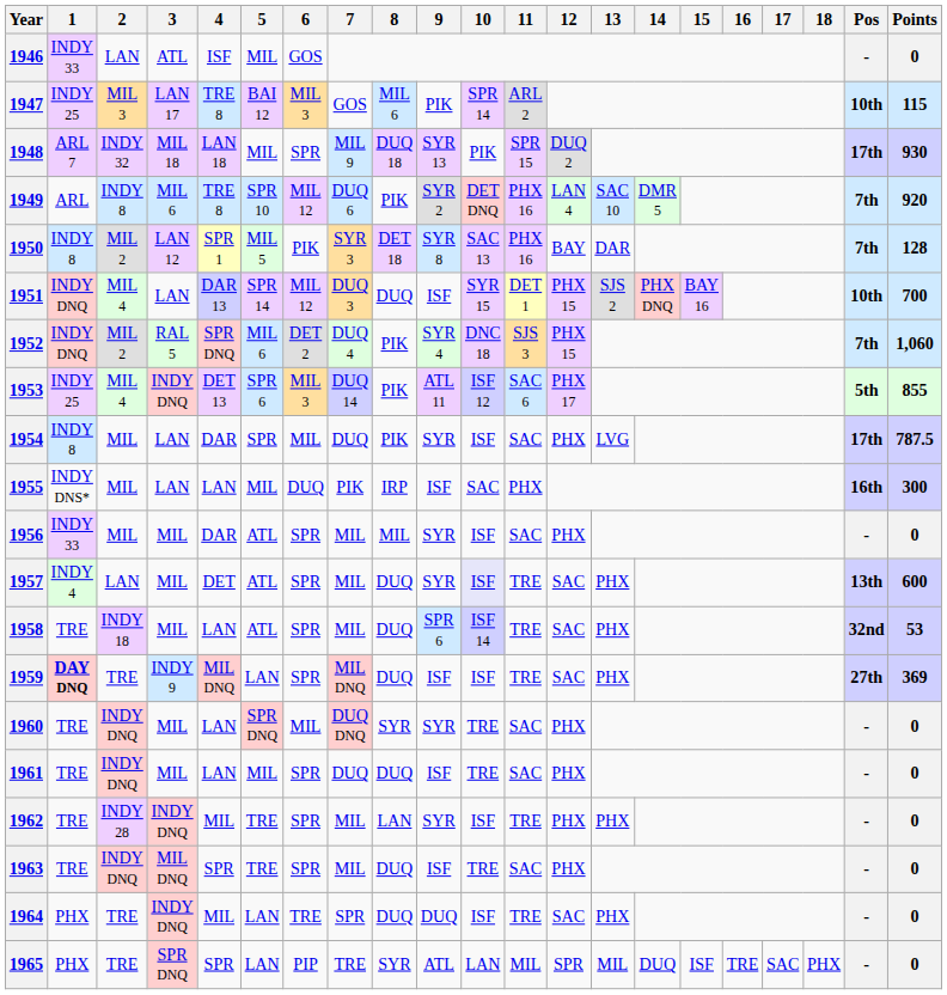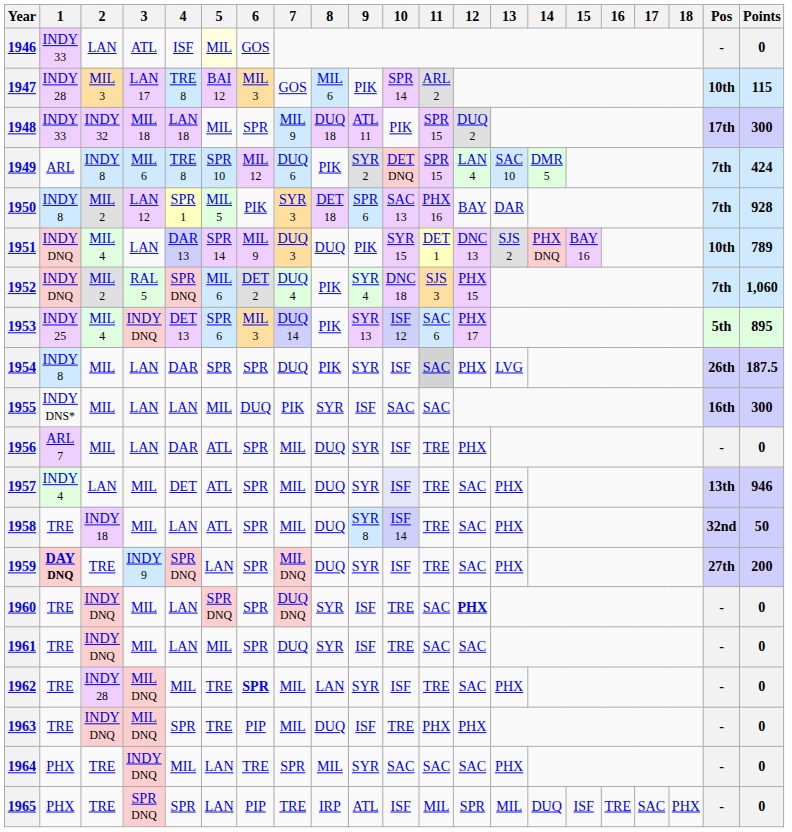 <table class="wikitable" style="text-align:center; font-size:90%">
 <tr>
 <th>Year</th>
 <th>1</th>
 <th>2</th>
 <th>3</th>
 <th>4</th>
 <th>5</th>
 <th>6</th>
 <th>7</th>
 <th>8</th>
 <th>9</th>
 <th>10</th>
 <th>11</th>
 <th>12</th>
 <th>13</th>
 <th>14</th>
 <th>15</th>
 <th>16</th>
 <th>17</th>
 <th>18</th>
 <th>Pos</th>
 <th>Points</th>
 </tr>
 <tr>
 <th rowspan=1><a href='#'>1946</a></th>
 <td style="background:#EFCFFF;"><a href='#'>INDY</a><br><small>33</small></td>
 <td><a href='#'>LAN</a></td>
 <td><a href='#'>ATL</a></td>
 <td><a href='#'>ISF</a></td>
-<td><a href='#'>MIL</a></td>
+<td style="background: lightyellow;"><a href='#'>MIL</a></td>
 <td><a href='#'>GOS</a></td>
 <td colspan=12></td>
 <th>-</th>
 <th>0</th>
 </tr>
 <tr>
 <th rowspan=1><a href='#'>1947</a></th>
-<td style="background:#EFCFFF;"><a href='#'>INDY</a><br><small>25</small></td>
+<td style="background:#EFCFFF;"><a href='#'>INDY</a><br><small>28</small></td>
 <td style="background:#FFDF9F;"><a href='#'>MIL</a><br><small>3</small></td>
 <td style="background:#EFCFFF;"><a href='#'>LAN</a><br><small>17</small></td>
 <td style="background:#CFEAFF;"><a href='#'>TRE</a><br><small>8</small></td>
 <td style="background:#EFCFFF;"><a href='#'>BAI</a><br><small>12</small></td>
 <td style="background:#FFDF9F;"><a href='#'>MIL</a><br><small>3</small></td>
 <td><a href='#'>GOS</a><br><small> </small></td>
 <td style="background:#CFEAFF;"><a href='#'>MIL</a><br><small>6</small></td>
 <td><a href='#'>PIK</a></td>
 <td style="background:#EFCFFF;"><a href='#'>SPR</a><br><small>14</small></td>
 <td style="background:#DFDFDF;"><a href='#'>ARL</a><br><small>2</small></td>
 <td colspan=7></td>
 <th style="background:#CFEAFF;">10th</th>
 <th style="background:#CFEAFF;">115</th>
 </tr>
 <tr>
 <th rowspan=1><a href='#'>1948</a></th>
-<td style="background:#EFCFFF;"><a href='#'>ARL</a><br><small>7</small></td>
+<td style="background:#EFCFFF;"><a href='#'>INDY</a><br><small>33</small></td>
 <td style="background:#EFCFFF;"><a href='#'>INDY</a><br><small>32</small></td>
 <td style="background:#EFCFFF;"><a href='#'>MIL</a><br><small>18</small></td>
 <td style="background:#EFCFFF;"><a href='#'>LAN</a><br><small>18</small></td>
 <td><a href='#'>MIL</a><br><small> </small></td>
 <td><a href='#'>SPR</a><br><small> </small></td>
 <td style="background:#CFEAFF;"><a href='#'>MIL</a><br><small>9</small></td>
 <td style="background:#EFCFFF;"><a href='#'>DUQ</a><br><small>18</small></td>
-<td style="background:#EFCFFF;"><a href='#'>SYR</a><br><small>13</small></td>
+<td style="background:#EFCFFF;"><a href='#'>ATL</a><br><small>11</small></td>
 <td><a href='#'>PIK</a></td>
 <td style="background:#EFCFFF;"><a href='#'>SPR</a><br><small>15</small></td>
 <td style="background:#DFDFDF;"><a href='#'>DUQ</a><br><small>2</small></td>
 <td colspan=6></td>
 <th style="background:#CFCFFF;">17th</th>
-<th style="background:#CFCFFF;">930</th>
+<th style="background:#CFCFFF;">300</th>
 </tr>
 <tr>
 <th rowspan=1><a href='#'>1949</a></th>
 <td><a href='#'>ARL</a><br><small> </small></td>
 <td style="background:#CFEAFF;"><a href='#'>INDY</a><br><small>8</small></td>
 <td style="background:#CFEAFF;"><a href='#'>MIL</a><br><small>6</small></td>
 <td style="background:#CFEAFF;"><a href='#'>TRE</a><br><small>8</small></td>
 <td style="background:#CFEAFF;"><a href='#'>SPR</a><br><small>10</small></td>
 <td style="background:#EFCFFF;"><a href='#'>MIL</a><br><small>12</small></td>
 <td style="background:#CFEAFF;"><a href='#'>DUQ</a><br><small>6</small></td>
 <td><a href='#'>PIK</a></td>
 <td style="background:#DFDFDF;"><a href='#'>SYR</a><br><small>2</small></td>
 <td style="background:#FFCFCF;"><a href='#'>DET</a><br><small>DNQ</small></td>
-<td style="background:#EFCFFF;"><a href='#'>PHX</a><br><small>16</small></td>
+<td style="background:#EFCFFF;"><a href='#'>SPR</a><br><small>15</small></td>
 <td style="background:#DFFFDF;"><a href='#'>LAN</a><br><small>4</small></td>
 <td style="background:#CFEAFF;"><a href='#'>SAC</a><br><small>10</small></td>
 <td style="background:#DFFFDF;"><a href='#'>DMR</a><br><small>5</small></td>
 <td colspan=4></td>
 <th style="background:#CFEAFF;">7th</th>
-<th style="background:#CFEAFF;">920</th>
+<th style="background:#CFEAFF;">424</th>
 </tr>
 <tr>
 <th rowspan=1><a href='#'>1950</a></th>
 <td style="background:#CFEAFF;"><a href='#'>INDY</a><br><small>8</small></td>
 <td style="background:#DFDFDF;"><a href='#'>MIL</a><br><small>2</small></td>
 <td style="background:#EFCFFF;"><a href='#'>LAN</a><br><small>12</small></td>
 <td style="background:#FFFFBF;"><a href='#'>SPR</a><br><small>1</small></td>
 <td style="background:#DFFFDF;"><a href='#'>MIL</a><br><small>5</small></td>
 <td><a href='#'>PIK</a></td>
 <td style="background:#FFDF9F;"><a href='#'>SYR</a><br><small>3</small></td>
 <td style="background:#EFCFFF;"><a href='#'>DET</a><br><small>18</small></td>
-<td style="background:#CFEAFF;"><a href='#'>SYR</a><br><small>8</small></td>
+<td style="background:#CFEAFF;"><a href='#'>SPR</a><br><small>6</small></td>
 <td style="background:#EFCFFF;"><a href='#'>SAC</a><br><small>13</small></td>
 <td style="background:#EFCFFF;"><a href='#'>PHX</a><br><small>16</small></td>
 <td><a href='#'>BAY</a><br><small> </small></td>
 <td><a href='#'>DAR</a><br><small> </small></td>
 <td colspan=5></td>
 <th style="background:#CFEAFF;">7th</th>
-<th style="background:#CFEAFF;">128</th>
+<th style="background:#CFEAFF;">928</th>
 </tr>
 <tr>
 <th><a href='#'>1951</a></th>
 <td style="background:#FFCFCF;"><a href='#'>INDY</a><br><small>DNQ</small></td>
 <td style="background:#DFFFDF;"><a href='#'>MIL</a><br><small>4</small></td>
 <td><a href='#'>LAN</a><br><small> </small></td>
 <td style="background:#CFCFFF;"><a href='#'>DAR</a><br><small>13</small></td>
 <td style="background:#EFCFFF;"><a href='#'>SPR</a><br><small>14</small></td>
-<td style="background:#EFCFFF;"><a href='#'>MIL</a><br><small>12</small></td>
+<td style="background:#EFCFFF;"><a href='#'>MIL</a><br><small>9</small></td>
 <td style="background:#FFDF9F;"><a href='#'>DUQ</a><br><small>3</small></td>
 <td><a href='#'>DUQ</a><br><small> </small></td>
-<td><a href='#'>ISF</a><br><small> </small></td>
+<td><a href='#'>PIK</a></td>
 <td style="background:#EFCFFF;"><a href='#'>SYR</a><br><small>15</small></td>
 <td style="background:#FFFFBF;"><a href='#'>DET</a><br><small>1</small></td>
-<td style="background:#EFCFFF;"><a href='#'>PHX</a><br><small>15</small></td>
+<td style="background:#EFCFFF;"><a href='#'>DNC</a><br><small>13</small></td>
 <td style="background:#DFDFDF;"><a href='#'>SJS</a><br><small>2</small></td>
 <td style="background:#FFCFCF;"><a href='#'>PHX</a><br><small>DNQ</small></td>
 <td style="background:#EFCFFF;"><a href='#'>BAY</a><br><small>16</small></td>
 <td colspan=3></td>
 <th style="background:#CFEAFF;">10th</th>
-<th style="background:#CFEAFF;">700</th>
+<th style="background:#CFEAFF;">789</th>
 </tr>
 <tr>
 <th><a href='#'>1952</a></th>
 <td style="background:#FFCFCF;"><a href='#'>INDY</a><br><small>DNQ</small></td>
 <td style="background:#DFDFDF;"><a href='#'>MIL</a><br><small>2</small></td>
 <td style="background:#DFFFDF;"><a href='#'>RAL</a><br><small>5</small></td>
 <td style="background:#FFCFCF;"><a href='#'>SPR</a><br><small>DNQ</small></td>
 <td style="background:#CFEAFF;"><a href='#'>MIL</a><br><small>6</small></td>
 <td style="background:#DFDFDF;"><a href='#'>DET</a><br><small>2</small></td>
 <td style="background:#DFFFDF;"><a href='#'>DUQ</a><br><small>4</small></td>
 <td><a href='#'>PIK</a></td>
 <td style="background:#DFFFDF;"><a href='#'>SYR</a><br><small>4</small></td>
 <td style="background:#EFCFFF;"><a href='#'>DNC</a><br><small>18</small></td>
 <td style="background:#FFDF9F;"><a href='#'>SJS</a><br><small>3</small></td>
 <td style="background:#EFCFFF;"><a href='#'>PHX</a><br><small>15</small></td>
 <td colspan=6></td>
 <th style="background:#CFEAFF;">7th</th>
 <th style="background:#CFEAFF;">1,060</th>
 </tr>
 <tr>
 <th rowspan=1><a href='#'>1953</a></th>
 <td style="background:#EFCFFF;"><a href='#'>INDY</a><br><small>25</small></td>
 <td style="background:#DFFFDF;"><a href='#'>MIL</a><br><small>4</small></td>
 <td style="background:#FFCFCF;"><a href='#'>INDY</a><br><small>DNQ</small></td>
 <td style="background:#EFCFFF;"><a href='#'>DET</a><br><small>13</small></td>
 <td style="background:#CFEAFF;"><a href='#'>SPR</a><br><small>6</small></td>
 <td style="background:#FFDF9F;"><a href='#'>MIL</a><br><small>3</small></td>
 <td style="background:#CFCFFF;"><a href='#'>DUQ</a><br><small>14</small></td>
 <td><a href='#'>PIK</a></td>
-<td style="background:#EFCFFF;"><a href='#'>ATL</a><br><small>11</small></td>
+<td style="background:#EFCFFF;"><a href='#'>SYR</a><br><small>13</small></td>
 <td style="background:#CFCFFF;"><a href='#'>ISF</a><br><small>12</small></td>
 <td style="background:#CFEAFF;"><a href='#'>SAC</a><br><small>6</small></td>
 <td style="background:#EFCFFF;"><a href='#'>PHX</a><br><small>17</small></td>
 <td colspan=6></td>
 <th style="background:#DFFFDF;">5th</th>
-<th style="background:#DFFFDF;">855</th>
+<th style="background:#DFFFDF;">895</th>
 </tr>
 <tr>
 <th rowspan=1><a href='#'>1954</a></th>
 <td style="background:#CFEAFF;"><a href='#'>INDY</a><br><small>8</small></td>
 <td><a href='#'>MIL</a><br><small> </small></td>
 <td><a href='#'>LAN</a><br><small> </small></td>
 <td><a href='#'>DAR</a><br><small> </small></td>
 <td><a href='#'>SPR</a><br><small> </small></td>
-<td><a href='#'>MIL</a><br><small> </small></td>
+<td><a href='#'>SPR</a></td>
 <td><a href='#'>DUQ</a><br><small> </small></td>
 <td><a href='#'>PIK</a></td>
 <td><a href='#'>SYR</a><br><small> </small></td>
 <td><a href='#'>ISF</a><br><small> </small></td>
-<td><a href='#'>SAC</a><br><small> </small></td>
+<td style="background: lightgrey;"><a href='#'>SAC</a><br><small> </small></td>
 <td><a href='#'>PHX</a><br><small> </small></td>
 <td><a href='#'>LVG</a><br><small> </small></td>
 <td colspan=5></td>
-<th style="background:#CFCFFF;">17th</th>
-<th style="background:#CFCFFF;">787.5</th>
+<th style="background:#CFCFFF;">26th</th>
+<th style="background:#CFCFFF;">187.5</th>
 </tr>
 <tr>
 <th rowspan=1><a href='#'>1955</a></th>
 <td><a href='#'>INDY</a><br><small>DNS*</small></td>
 <td><a href='#'>MIL</a><br><small> </small></td>
 <td><a href='#'>LAN</a></td>
 <td><a href='#'>LAN</a></td>
 <td><a href='#'>MIL</a><br><small> </small></td>
 <td><a href='#'>DUQ</a><br><small> </small></td>
 <td><a href='#'>PIK</a></td>
-<td><a href='#'>IRP</a></td>
+<td><a href='#'>SYR</a><br><small> </small></td>
 <td><a href='#'>ISF</a><br><small> </small></td>
 <td><a href='#'>SAC</a><br><small> </small></td>
-<td><a href='#'>PHX</a><br><small> </small></td>
+<td><a href='#'>SAC</a><br><small> </small></td>
 <td colspan=7></td>
 <th style="background:#CFCFFF;">16th</th>
 <th style="background:#CFCFFF;">300</th>
 </tr>
 <tr>
 <th rowspan=1><a href='#'>1956</a></th>
-<td style="background:#EFCFFF;"><a href='#'>INDY</a><br><small>33</small></td>
+<td style="background:#EFCFFF;"><a href='#'>ARL</a><br><small>7</small></td>
 <td><a href='#'>MIL</a><br><small> </small></td>
-<td><a href='#'>MIL</a><br><small> </small></td>
+<td><a href='#'>LAN</a></td>
 <td><a href='#'>DAR</a><br><small> </small></td>
 <td><a href='#'>ATL</a></td>
 <td><a href='#'>SPR</a></td>
 <td><a href='#'>MIL</a></td>
-<td><a href='#'>MIL</a><br></td>
+<td><a href='#'>DUQ</a></td>
 <td><a href='#'>SYR</a></td>
 <td><a href='#'>ISF</a></td>
-<td><a href='#'>SAC</a></td>
+<td><a href='#'>TRE</a></td>
 <td><a href='#'>PHX</a></td>
 <td colspan=6></td>
 <th>-</th>
 <th>0</th>
 </tr>
 <tr>
 <th rowspan=1><a href='#'>1957</a></th>
 <td style="background:#DFFFDF;"><a href='#'>INDY</a><br><small>4</small></td>
 <td><a href='#'>LAN</a><br><small> </small></td>
 <td><a href='#'>MIL</a><br><small> </small></td>
 <td><a href='#'>DET</a><br><small> </small></td>
 <td><a href='#'>ATL</a><br><small> </small></td>
 <td><a href='#'>SPR</a><br><small> </small></td>
 <td><a href='#'>MIL</a><br><small> </small></td>
 <td><a href='#'>DUQ</a><br><small> </small></td>
 <td><a href='#'>SYR</a><br><small> </small></td>
 <td style="background: lavender;"><a href='#'>ISF</a><br><small> </small></td>
 <td><a href='#'>TRE</a><br><small> </small></td>
 <td><a href='#'>SAC</a><br><small> </small></td>
 <td><a href='#'>PHX</a><br><small> </small></td>
 <td colspan=5></td>
 <th style="background:#CFCFFF;">13th</th>
-<th style="background:#CFCFFF;">600</th>
+<th style="background:#CFCFFF;">946</th>
 </tr>
 <tr>
 <th rowspan=1><a href='#'>1958</a></th>
 <td><a href='#'>TRE</a></td>
 <td style="background:#EFCFFF;"><a href='#'>INDY</a><br><small>18</small></td>
 <td><a href='#'>MIL</a><br><small> </small></td>
 <td><a href='#'>LAN</a></td>
 <td><a href='#'>ATL</a></td>
 <td><a href='#'>SPR</a></td>
 <td><a href='#'>MIL</a></td>
 <td><a href='#'>DUQ</a></td>
-<td style="background:#CFEAFF;"><a href='#'>SPR</a><br><small>6</small></td>
+<td style="background:#CFEAFF;"><a href='#'>SYR</a><br><small>8</small></td>
 <td style="background:#CFCFFF;"><a href='#'>ISF</a><br><small>14</small></td>
 <td><a href='#'>TRE</a></td>
 <td><a href='#'>SAC</a></td>
 <td><a href='#'>PHX</a></td>
 <td colspan=5></td>
 <th style="background:#CFCFFF;">32nd</th>
-<th style="background:#CFCFFF;">53</th>
+<th style="background:#CFCFFF;">50</th>
 </tr>
 <tr>
 <th rowspan=1><a href='#'>1959</a></th>
 <td style="background:#FFCFCF;"><strong><a href='#'>DAY</a><br><small>DNQ</small></strong></td>
 <td><a href='#'>TRE</a><br><small> </small></td>
 <td style="background:#CFEAFF;"><a href='#'>INDY</a><br><small>9</small></td>
-<td style="background:#FFCFCF;"><a href='#'>MIL</a><br><small>DNQ</small></td>
+<td style="background:#FFCFCF;"><a href='#'>SPR</a><br><small>DNQ</small></td>
 <td><a href='#'>LAN</a><br><small> </small></td>
 <td><a href='#'>SPR</a><br><small> </small></td>
 <td style="background:#FFCFCF;"><a href='#'>MIL</a><br><small>DNQ</small></td>
 <td><a href='#'>DUQ</a><br><small> </small></td>
-<td><a href='#'>ISF</a></td>
+<td><a href='#'>SYR</a><br><small> </small></td>
 <td><a href='#'>ISF</a><br><small> </small></td>
 <td><a href='#'>TRE</a><br><small> </small></td>
 <td><a href='#'>SAC</a><br><small> </small></td>
 <td><a href='#'>PHX</a><br><small> </small></td>
 <td colspan=5></td>
 <th style="background:#CFCFFF;">27th</th>
-<th style="background:#CFCFFF;">369</th>
+<th style="background:#CFCFFF;">200</th>
 </tr>
 <tr>
 <th><a href='#'>1960</a></th>
 <td><a href='#'>TRE</a></td>
 <td style="background:#FFCFCF;"><a href='#'>INDY</a><br><small>DNQ</small></td>
 <td><a href='#'>MIL</a><br><small> </small></td>
 <td><a href='#'>LAN</a><br><small> </small></td>
 <td style="background:#FFCFCF;"><a href='#'>SPR</a><br><small>DNQ</small></td>
-<td><a href='#'>MIL</a></td>
+<td><a href='#'>SPR</a></td>
 <td style="background:#FFCFCF;"><a href='#'>DUQ</a><br><small>DNQ</small></td>
 <td><a href='#'>SYR</a></td>
-<td><a href='#'>SYR</a><br><small> </small></td>
+<td><a href='#'>ISF</a></td>
 <td><a href='#'>TRE</a></td>
 <td><a href='#'>SAC</a></td>
-<td><a href='#'>PHX</a></td>
+<td><strong><a href='#'>PHX</a></strong></td>
 <td colspan=6></td>
 <th>-</th>
 <th>0</th>
 </tr>
 <tr>
 <th><a href='#'>1961</a></th>
 <td><a href='#'>TRE</a><br><small> </small></td>
 <td style="background:#FFCFCF;"><a href='#'>INDY</a><br><small>DNQ</small></td>
 <td><a href='#'>MIL</a><br><small> </small></td>
 <td><a href='#'>LAN</a></td>
 <td><a href='#'>MIL</a></td>
 <td><a href='#'>SPR</a></td>
 <td><a href='#'>DUQ</a></td>
-<td><a href='#'>DUQ</a><br><small> </small></td>
+<td><a href='#'>SYR</a><br><small> </small></td>
 <td><a href='#'>ISF</a></td>
 <td><a href='#'>TRE</a></td>
 <td><a href='#'>SAC</a></td>
-<td><a href='#'>PHX</a></td>
+<td><a href='#'>SAC</a></td>
 <td colspan=6></td>
 <th>-</th>
 <th>0</th>
 </tr>
 <tr>
 <th><a href='#'>1962</a></th>
 <td><a href='#'>TRE</a></td>
 <td style="background:#EFCFFF;"><a href='#'>INDY</a><br><small>28</small></td>
-<td style="background:#FFCFCF;"><a href='#'>INDY</a><br><small>DNQ</small></td>
+<td style="background:#FFCFCF;"><a href='#'>MIL</a><br><small>DNQ</small></td>
 <td><a href='#'>MIL</a><br><small> </small></td>
 <td><a href='#'>TRE</a></td>
-<td><a href='#'>SPR</a></td>
+<td><strong><a href='#'>SPR</a></strong></td>
 <td><a href='#'>MIL</a></td>
 <td><a href='#'>LAN</a></td>
 <td><a href='#'>SYR</a></td>
 <td><a href='#'>ISF</a></td>
 <td><a href='#'>TRE</a></td>
-<td><a href='#'>PHX</a><br><small> </small></td>
+<td><a href='#'>SAC</a></td>
 <td><a href='#'>PHX</a></td>
 <td colspan=5></td>
 <th>-</th>
 <th>0</th>
 </tr>
 <tr>
 <th><a href='#'>1963</a></th>
 <td><a href='#'>TRE</a></td>
 <td style="background:#FFCFCF;"><a href='#'>INDY</a><br><small>DNQ</small></td>
 <td style="background:#FFCFCF;"><a href='#'>MIL</a><br><small>DNQ</small></td>
 <td><a href='#'>SPR</a><br><small> </small></td>
 <td><a href='#'>TRE</a><br><small> </small></td>
-<td><a href='#'>SPR</a></td>
+<td><a href='#'>PIP</a></td>
 <td><a href='#'>MIL</a></td>
 <td><a href='#'>DUQ</a></td>
 <td><a href='#'>ISF</a><br><small> </small></td>
 <td><a href='#'>TRE</a><br><small> </small></td>
-<td><a href='#'>SAC</a><br><small> </small></td>
+<td><a href='#'>PHX</a><br><small> </small></td>
 <td><a href='#'>PHX</a><br><small> </small></td>
 <td colspan=6></td>
 <th>-</th>
 <th>0</th>
 </tr>
 <tr>
 <th><a href='#'>1964</a></th>
 <td><a href='#'>PHX</a><br><small> </small></td>
 <td><a href='#'>TRE</a><br></td>
 <td style="background:#FFCFCF;"><a href='#'>INDY</a><br><small>DNQ</small></td>
 <td><a href='#'>MIL</a><br><small> </small></td>
 <td><a href='#'>LAN</a></td>
 <td><a href='#'>TRE</a><br></td>
 <td><a href='#'>SPR</a></td>
-<td><a href='#'>DUQ</a></td>
-<td><a href='#'>DUQ</a></td>
-<td><a href='#'>ISF</a></td>
-<td><a href='#'>TRE</a></td>
+<td><a href='#'>MIL</a><br></td>
+<td><a href='#'>SYR</a><br><small> </small></td>
+<td><a href='#'>SAC</a><br><small> </small></td>
+<td><a href='#'>SAC</a></td>
 <td><a href='#'>SAC</a></td>
 <td><a href='#'>PHX</a></td>
 <td colspan=5></td>
 <th>-</th>
 <th>0</th>
 </tr>
 <tr>
 <th><a href='#'>1965</a></th>
 <td><a href='#'>PHX</a></td>
 <td><a href='#'>TRE</a></td>
 <td style="background:#FFCFCF;"><a href='#'>SPR</a><br><small>DNQ</small></td>
 <td><a href='#'>SPR</a><br><small> </small></td>
 <td><a href='#'>LAN</a><br><small> </small></td>
 <td><a href='#'>PIP</a></td>
 <td><a href='#'>TRE</a></td>
-<td><a href='#'>SYR</a><br><small> </small></td>
+<td><a href='#'>IRP</a></td>
 <td><a href='#'>ATL</a></td>
-<td><a href='#'>LAN</a></td>
+<td><a href='#'>ISF</a></td>
 <td><a href='#'>MIL</a></td>
 <td><a href='#'>SPR</a></td>
 <td><a href='#'>MIL</a></td>
 <td><a href='#'>DUQ</a></td>
 <td><a href='#'>ISF</a></td>
 <td><a href='#'>TRE</a></td>
 <td><a href='#'>SAC</a></td>
 <td><a href='#'>PHX</a></td>
 <th>-</th>
 <th>0</th>
 </tr>
 </table>
